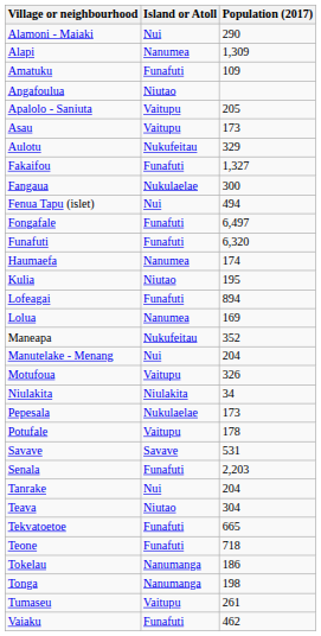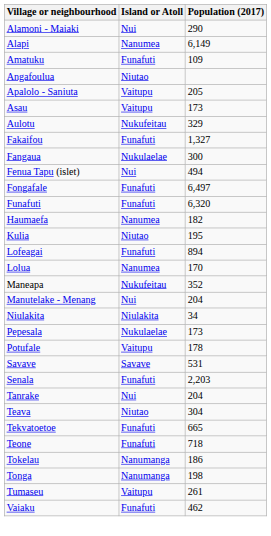 <table class="wikitable sortable">
 <tr>
 <th>Village or neighbourhood</th>
 <th>Island or Atoll</th>
 <th>Population (2017)</th>
 </tr>
 <tr>
 <td><a href='#'>Alamoni - Maiaki</a></td>
 <td><a href='#'>Nui</a></td>
 <td>290</td>
 </tr>
 <tr>
 <td><a href='#'>Alapi</a></td>
 <td><a href='#'>Nanumea</a></td>
-<td>1,309</td>
+<td>6,149</td>
 </tr>
 <tr>
 <td><a href='#'>Amatuku</a></td>
 <td><a href='#'>Funafuti</a></td>
 <td>109</td>
 </tr>
 <tr>
 <td><a href='#'>Angafoulua</a></td>
 <td><a href='#'>Niutao</a></td>
 <td></td>
 </tr>
 <tr>
 <td><a href='#'>Apalolo - Saniuta</a></td>
 <td><a href='#'>Vaitupu</a></td>
 <td>205</td>
 </tr>
 <tr>
 <td><a href='#'>Asau</a></td>
 <td><a href='#'>Vaitupu</a></td>
 <td>173</td>
 </tr>
 <tr>
 <td><a href='#'>Aulotu</a></td>
 <td><a href='#'>Nukufeitau</a></td>
 <td>329</td>
 </tr>
 <tr>
 <td><a href='#'>Fakaifou</a></td>
 <td><a href='#'>Funafuti</a></td>
 <td>1,327</td>
 </tr>
 <tr>
 <td><a href='#'>Fangaua</a></td>
 <td><a href='#'>Nukulaelae</a></td>
 <td>300</td>
 </tr>
 <tr>
 <td><a href='#'>Fenua Tapu</a> (islet)</td>
 <td><a href='#'>Nui</a></td>
 <td>494</td>
 </tr>
 <tr>
 <td><a href='#'>Fongafale</a></td>
 <td><a href='#'>Funafuti</a></td>
 <td>6,497</td>
 </tr>
 <tr>
 <td><a href='#'>Funafuti</a></td>
 <td><a href='#'>Funafuti</a></td>
 <td>6,320</td>
 </tr>
 <tr>
 <td><a href='#'>Haumaefa</a></td>
 <td><a href='#'>Nanumea</a></td>
-<td>174</td>
+<td>182</td>
 </tr>
 <tr>
 <td><a href='#'>Kulia</a></td>
 <td><a href='#'>Niutao</a></td>
 <td>195</td>
 </tr>
 <tr>
 <td><a href='#'>Lofeagai</a></td>
 <td><a href='#'>Funafuti</a></td>
 <td>894</td>
 </tr>
 <tr>
 <td><a href='#'>Lolua</a></td>
 <td><a href='#'>Nanumea</a></td>
-<td>169</td>
+<td>170</td>
 </tr>
 <tr>
 <td>Maneapa</td>
 <td><a href='#'>Nukufeitau</a></td>
 <td>352</td>
 </tr>
 <tr>
 <td><a href='#'>Manutelake - Menang</a></td>
 <td><a href='#'>Nui</a></td>
 <td>204</td>
-</tr>
-<tr>
-<td><a href='#'>Motufoua</a></td>
-<td><a href='#'>Vaitupu</a></td>
-<td>326</td>
 </tr>
 <tr>
 <td><a href='#'>Niulakita</a></td>
 <td><a href='#'>Niulakita</a></td>
 <td>34</td>
 </tr>
 <tr>
 <td><a href='#'>Pepesala</a></td>
 <td><a href='#'>Nukulaelae</a></td>
 <td>173</td>
 </tr>
 <tr>
 <td><a href='#'>Potufale</a></td>
 <td><a href='#'>Vaitupu</a></td>
 <td>178</td>
 </tr>
 <tr>
 <td><a href='#'>Savave</a></td>
 <td><a href='#'>Savave</a></td>
 <td>531</td>
 </tr>
 <tr>
 <td><a href='#'>Senala</a></td>
 <td><a href='#'>Funafuti</a></td>
 <td>2,203</td>
 </tr>
 <tr>
 <td><a href='#'>Tanrake</a></td>
 <td><a href='#'>Nui</a></td>
 <td>204</td>
 </tr>
 <tr>
 <td><a href='#'>Teava</a></td>
 <td><a href='#'>Niutao</a></td>
 <td>304</td>
 </tr>
 <tr>
 <td><a href='#'>Tekvatoetoe</a></td>
 <td><a href='#'>Funafuti</a></td>
 <td>665</td>
 </tr>
 <tr>
 <td><a href='#'>Teone</a></td>
 <td><a href='#'>Funafuti</a></td>
 <td>718</td>
 </tr>
 <tr>
 <td><a href='#'>Tokelau</a></td>
 <td><a href='#'>Nanumanga</a></td>
 <td>186</td>
 </tr>
 <tr>
 <td><a href='#'>Tonga</a></td>
 <td><a href='#'>Nanumanga</a></td>
 <td>198</td>
 </tr>
 <tr>
 <td><a href='#'>Tumaseu</a></td>
 <td><a href='#'>Vaitupu</a></td>
 <td>261</td>
 </tr>
 <tr>
 <td><a href='#'>Vaiaku</a></td>
 <td><a href='#'>Funafuti</a></td>
 <td>462</td>
 </tr>
 </table>
